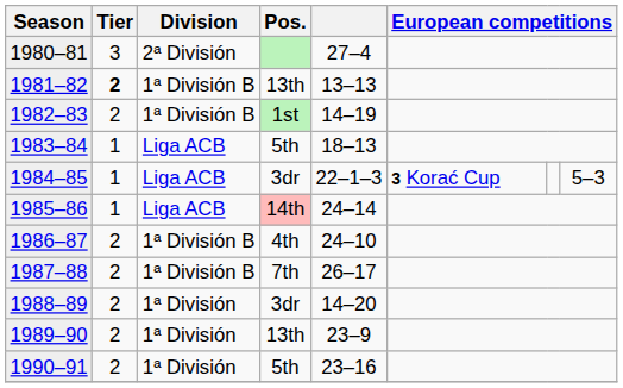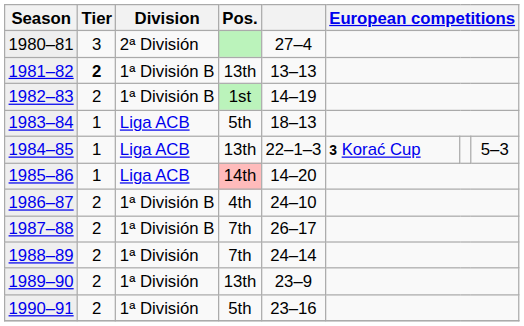 <table class="wikitable" style="font-size:85%; text-align:center">
 <tr>
 <th>Season</th>
 <th>Tier</th>
 <th>Division</th>
 <th>Pos.</th>
 <th></th>
 <th colspan=3><a href='#'>European competitions</a></th>
 </tr>
 <tr>
 <td bgcolor=#efefef>1980–81</td>
 <td>3</td>
 <td align=left>2ª División</td>
 <td bgcolor=#BBF3BB></td>
 <td>27–4</td>
 <td colspan=3></td>
 </tr>
 <tr>
 <td bgcolor=#efefef><a href='#'>1981–82</a></td>
 <td><strong>2</strong></td>
 <td align=left>1ª División B</td>
 <td>13th</td>
 <td>13–13</td>
 <td colspan=3></td>
 </tr>
 <tr>
 <td bgcolor=#efefef><a href='#'>1982–83</a></td>
 <td>2</td>
 <td align=left>1ª División B</td>
 <td bgcolor=#BBF3BB>1st</td>
 <td>14–19</td>
 <td colspan=3></td>
 </tr>
 <tr>
 <td bgcolor=#efefef><a href='#'>1983–84</a></td>
 <td>1</td>
 <td align=left><a href='#'>Liga ACB</a></td>
 <td>5th</td>
 <td>18–13</td>
 <td colspan=3></td>
 </tr>
 <tr>
 <td bgcolor=#efefef><a href='#'>1984–85</a></td>
 <td>1</td>
 <td align=left><a href='#'>Liga ACB</a></td>
-<td>3dr</td>
+<td>13th</td>
 <td>22–1–3</td>
 <td align=left><small><strong>3</strong></small> <a href='#'>Korać Cup</a></td>
 <td></td>
 <td>5–3</td>
 </tr>
 <tr>
 <td bgcolor=#efefef><a href='#'>1985–86</a></td>
 <td>1</td>
 <td align=left><a href='#'>Liga ACB</a></td>
 <td bgcolor=#FFBBBB>14th</td>
-<td>24–14</td>
+<td>14–20</td>
 <td colspan=3></td>
 </tr>
 <tr>
 <td bgcolor=#efefef><a href='#'>1986–87</a></td>
 <td>2</td>
 <td align=left>1ª División B</td>
 <td>4th</td>
 <td>24–10</td>
 <td colspan=3></td>
 </tr>
 <tr>
 <td bgcolor=#efefef><a href='#'>1987–88</a></td>
 <td>2</td>
 <td align=left>1ª División B</td>
 <td>7th</td>
 <td>26–17</td>
 <td colspan=3></td>
 </tr>
 <tr>
 <td bgcolor=#efefef><a href='#'>1988–89</a></td>
 <td>2</td>
 <td align=left>1ª División</td>
-<td>3dr</td>
-<td>14–20</td>
+<td>7th</td>
+<td>24–14</td>
 <td colspan=3></td>
 </tr>
 <tr>
 <td bgcolor=#efefef><a href='#'>1989–90</a></td>
 <td>2</td>
 <td align=left>1ª División</td>
 <td>13th</td>
 <td>23–9</td>
 <td colspan=3></td>
 </tr>
 <tr>
 <td bgcolor=#efefef><a href='#'>1990–91</a></td>
 <td>2</td>
 <td align=left>1ª División</td>
 <td>5th</td>
 <td>23–16</td>
 <td colspan=3></td>
 </tr>
 <tr>
 </tr>
 </table>
